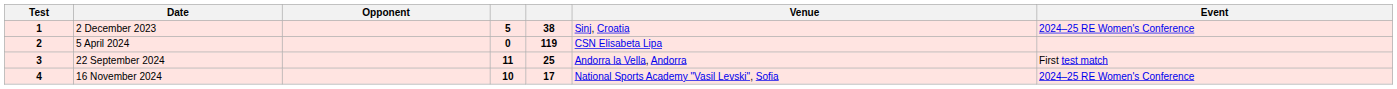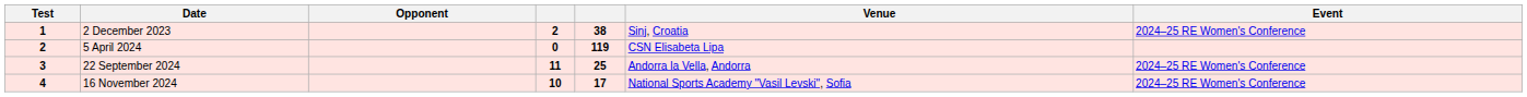 <table class="wikitable sortable" style="width:100%; font-size:90%">
 <tr>
 <th style="width:5%">Test</th>
 <th style="width:15%">Date</th>
 <th style="width:15%">Opponent</th>
 <th></th>
 <th></th>
 <th>Venue</th>
 <th>Event</th>
 </tr>
 <tr bgcolor="FFE4E1">
 <td align="center"><strong>1</strong></td>
 <td>2 December 2023</td>
 <td></td>
-<td align="center"><strong>5</strong></td>
+<td align="center"><strong>2</strong></td>
 <td align="center"><strong>38</strong></td>
 <td><a href='#'>Sinj</a>, <a href='#'>Croatia</a></td>
 <td><a href='#'>2024–25 RE Women's Conference</a></td>
 </tr>
 <tr bgcolor="FFE4E1">
 <td align="center"><strong>2</strong></td>
 <td>5 April 2024</td>
 <td></td>
 <td align="center"><strong>0</strong></td>
 <td align="center"><strong>119</strong></td>
 <td><a href='#'>CSN Elisabeta Lipa</a></td>
 <td></td>
 </tr>
 <tr bgcolor="FFE4E1">
 <td align="center"><strong>3</strong></td>
 <td>22 September 2024</td>
 <td></td>
 <td align="center"><strong>11</strong></td>
 <td align="center"><strong>25</strong></td>
 <td><a href='#'>Andorra la Vella</a>, <a href='#'>Andorra</a></td>
-<td>First <a href='#'>test match</a></td>
+<td><a href='#'>2024–25 RE Women's Conference</a></td>
 </tr>
 <tr bgcolor="FFE4E1">
 <td align="center"><strong>4</strong></td>
 <td>16 November 2024</td>
 <td></td>
 <td align="center"><strong>10</strong></td>
 <td align="center"><strong>17</strong></td>
 <td><a href='#'>National Sports Academy "Vasil Levski"</a>, <a href='#'>Sofia</a></td>
 <td><a href='#'>2024–25 RE Women's Conference</a></td>
 </tr>
 </table>
